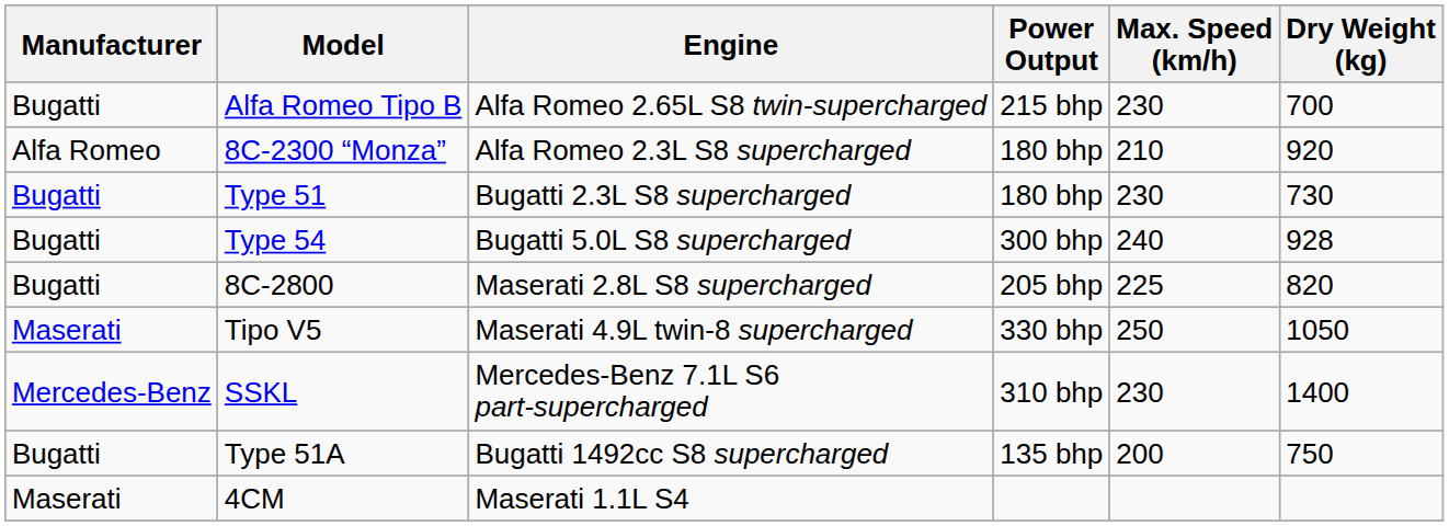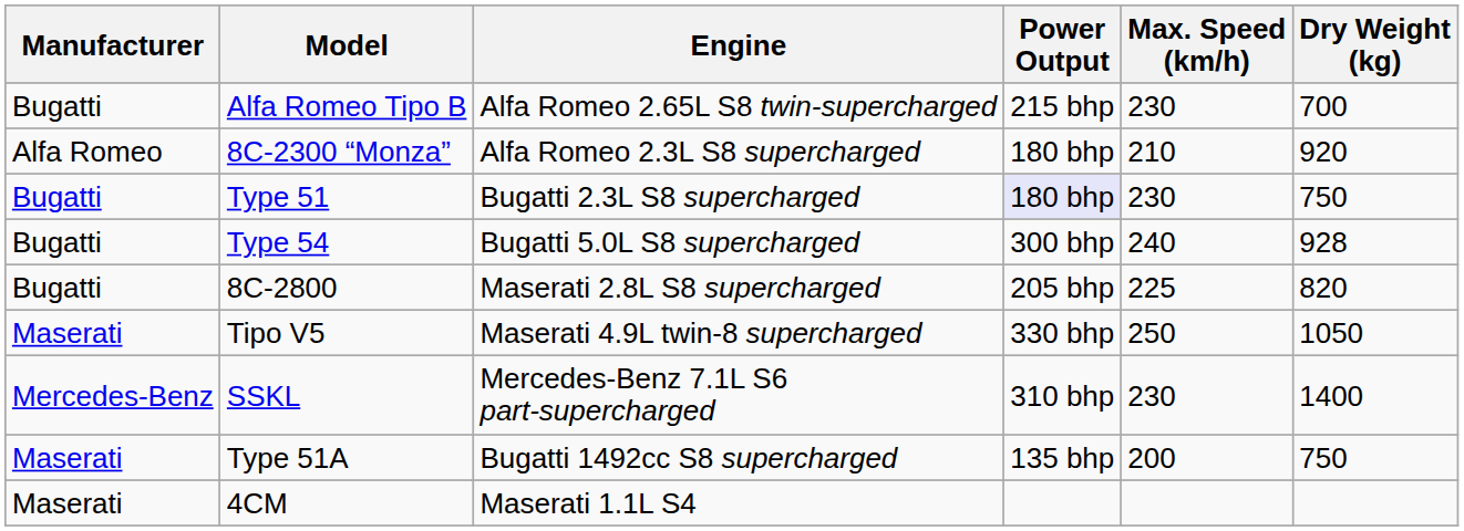 <table class="wikitable" style="font-size: 95%;">
 <tr>
 <th>Manufacturer</th>
 <th>Model</th>
 <th>Engine</th>
 <th>Power<br>Output</th>
 <th>Max. Speed<br> (km/h)</th>
 <th>Dry Weight<br> (kg)</th>
 </tr>
 <tr>
 <td> Bugatti</td>
 <td><a href='#'>Alfa Romeo Tipo B</a></td>
 <td>Alfa Romeo 2.65L S8 <em>twin-supercharged</em></td>
 <td>215 bhp</td>
 <td>230</td>
 <td>700</td>
 </tr>
 <tr>
 <td> Alfa Romeo</td>
 <td><a href='#'>8C-2300 “Monza”</a></td>
 <td>Alfa Romeo 2.3L S8 <em>supercharged</em></td>
 <td>180 bhp</td>
 <td>210</td>
 <td>920</td>
 </tr>
 <tr>
 <td> <a href='#'>Bugatti</a></td>
 <td><a href='#'>Type 51</a></td>
 <td>Bugatti 2.3L S8 <em>supercharged</em></td>
-<td>180 bhp</td>
+<td style="background: lavender;">180 bhp</td>
 <td>230</td>
-<td>730</td>
+<td>750</td>
 </tr>
 <tr>
 <td> Bugatti</td>
 <td><a href='#'>Type 54</a></td>
 <td>Bugatti 5.0L S8 <em>supercharged</em></td>
 <td>300 bhp</td>
 <td>240</td>
 <td>928</td>
 </tr>
 <tr>
 <td> Bugatti</td>
 <td>8C-2800</td>
 <td>Maserati 2.8L S8 <em>supercharged</em></td>
 <td>205 bhp</td>
 <td>225</td>
 <td>820</td>
 </tr>
 <tr>
 <td> <a href='#'>Maserati</a></td>
 <td>Tipo V5</td>
 <td>Maserati 4.9L twin-8 <em>supercharged</em></td>
 <td>330 bhp</td>
 <td>250</td>
 <td>1050</td>
 </tr>
 <tr>
 <td> <a href='#'>Mercedes-Benz</a></td>
 <td><a href='#'>SSKL</a></td>
 <td>Mercedes-Benz 7.1L S6<br><em>part-supercharged</em></td>
 <td>310 bhp</td>
 <td>230</td>
 <td>1400</td>
 </tr>
 <tr>
-<td> Bugatti</td>
+<td> <a href='#'>Maserati</a></td>
 <td>Type 51A</td>
 <td>Bugatti 1492cc S8 <em>supercharged</em></td>
 <td>135 bhp</td>
 <td>200</td>
 <td>750</td>
 </tr>
 <tr>
 <td> Maserati</td>
 <td>4CM</td>
 <td>Maserati 1.1L S4</td>
 <td></td>
 <td></td>
 <td></td>
 </tr>
 </table>
